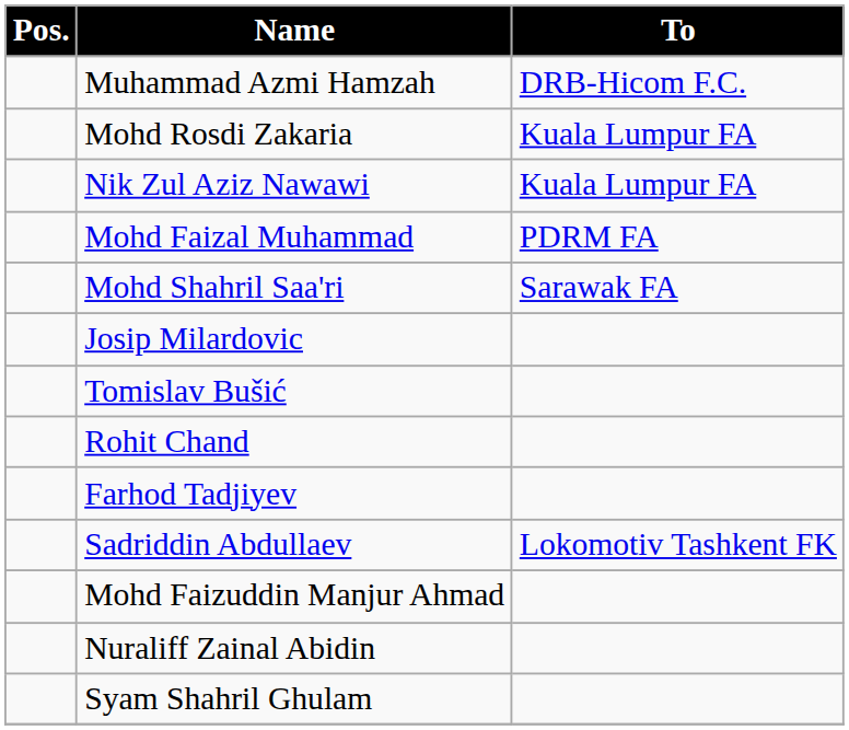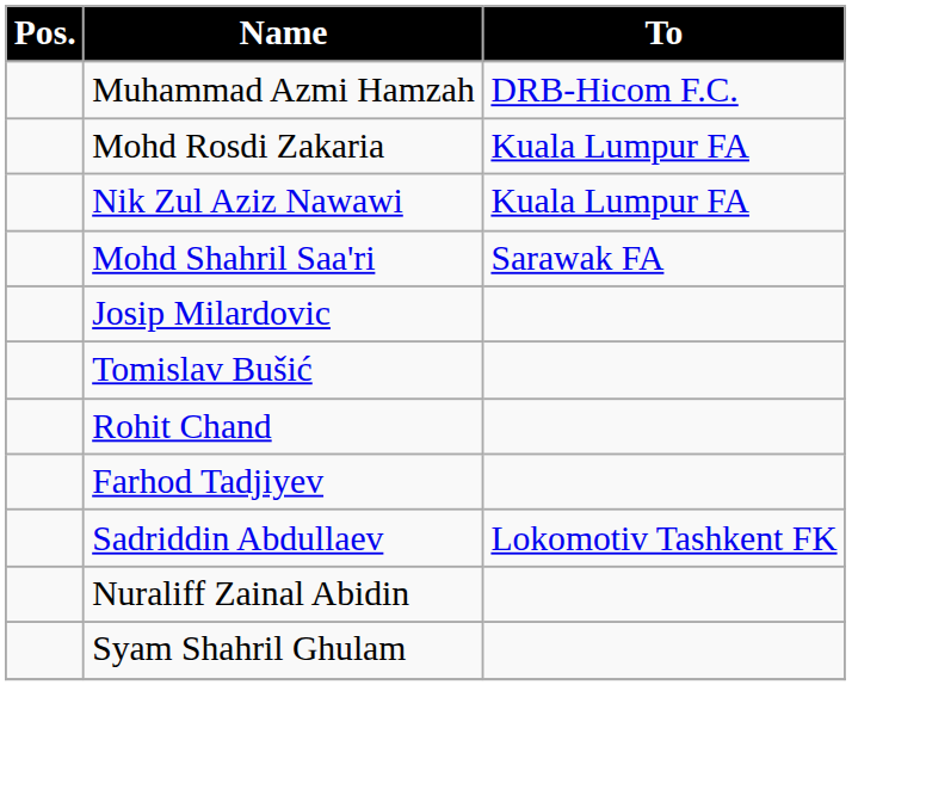 <table class="wikitable sortable">
 <tr>
 <th style="background:Black; color:White;">Pos.</th>
 <th style="background:Black; color:White;">Name</th>
 <th style="background:Black; color:White;">To</th>
 </tr>
 <tr>
 <td></td>
 <td> Muhammad Azmi Hamzah</td>
 <td> <a href='#'>DRB-Hicom F.C.</a></td>
 </tr>
 <tr>
 <td></td>
 <td> Mohd Rosdi Zakaria</td>
 <td> <a href='#'>Kuala Lumpur FA</a></td>
 </tr>
 <tr>
 <td></td>
 <td> <a href='#'>Nik Zul Aziz Nawawi</a></td>
 <td> <a href='#'>Kuala Lumpur FA</a></td>
-</tr>
-<tr>
-<td></td>
-<td> <a href='#'>Mohd Faizal Muhammad</a></td>
-<td> <a href='#'>PDRM FA</a></td>
 </tr>
 <tr>
 <td></td>
 <td> <a href='#'>Mohd Shahril Saa'ri</a></td>
 <td> <a href='#'>Sarawak FA</a></td>
 </tr>
 <tr>
 <td></td>
 <td> <a href='#'>Josip Milardovic</a></td>
 <td></td>
 </tr>
 <tr>
 <td></td>
 <td> <a href='#'>Tomislav Bušić</a></td>
 <td></td>
 </tr>
 <tr>
 <td></td>
 <td> <a href='#'>Rohit Chand</a></td>
 <td></td>
 </tr>
 <tr>
 <td></td>
 <td> <a href='#'>Farhod Tadjiyev</a></td>
 <td></td>
 </tr>
 <tr>
 <td></td>
 <td> <a href='#'>Sadriddin Abdullaev</a></td>
 <td> <a href='#'>Lokomotiv Tashkent FK</a></td>
 </tr>
 <tr>
 <td></td>
-<td> Mohd Faizuddin Manjur Ahmad</td>
-<td></td>
-</tr>
-<tr>
-<td></td>
 <td> Nuraliff Zainal Abidin</td>
 <td></td>
 </tr>
 <tr>
 <td></td>
 <td> Syam Shahril Ghulam</td>
 <td></td>
 </tr>
 <tr>
 </tr>
 </table>
